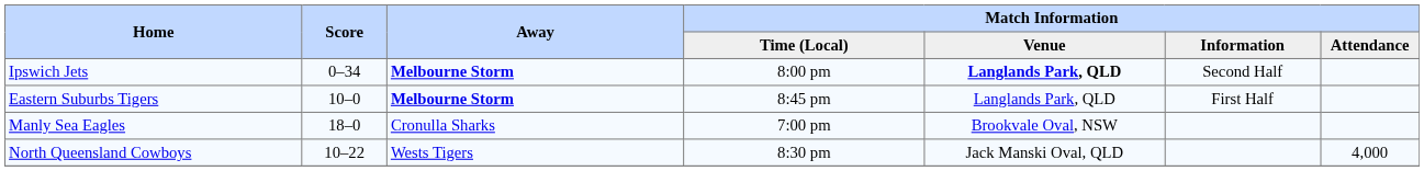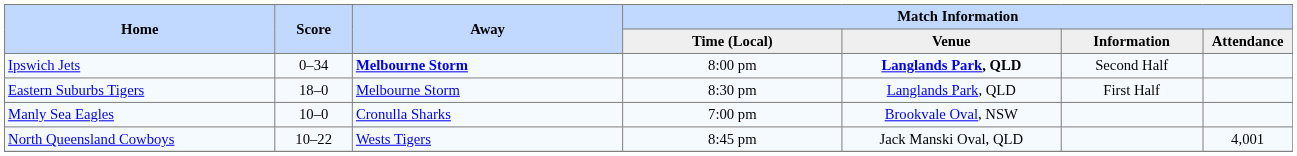 <table border="1" cellpadding="3" cellspacing="0" style="border-collapse:collapse; font-size:90%; width:100%;">
 <tr style="background:#c1d8ff;">
 <th rowspan="2" style="width:21%;">Home</th>
 <th rowspan="2" style="width:6%;">Score</th>
 <th rowspan="2" style="width:21%;">Away</th>
 <th colspan=6>Match Information</th>
 </tr>
 <tr style="background:#efefef;">
 <th width=17%>Time (Local)</th>
 <th width=17%>Venue</th>
 <th width=11%>Information</th>
 <th width=7%>Attendance</th>
 </tr>
 <tr style="text-align:center; background:#f5faff;">
 <td align=left> <a href='#'>Ipswich Jets</a></td>
 <td>0–34</td>
 <td align=left><strong> <a href='#'>Melbourne Storm</a></strong></td>
 <td>8:00 pm</td>
 <td><strong><a href='#'>Langlands Park</a>, QLD</strong></td>
 <td>Second Half</td>
 <td></td>
 </tr>
 <tr style="text-align:center; background:#f5faff;">
 <td align=left><a href='#'>Eastern Suburbs Tigers</a></td>
-<td>10–0</td>
-<td align=left><strong> <a href='#'>Melbourne Storm</a></strong></td>
-<td>8:45 pm</td>
+<td>18–0</td>
+<td align=left> <a href='#'>Melbourne Storm</a></td>
+<td>8:30 pm</td>
 <td><a href='#'>Langlands Park</a>, QLD</td>
 <td>First Half</td>
 <td></td>
 </tr>
 <tr style="text-align:center; background:#f5faff;">
 <td align=left> <a href='#'>Manly Sea Eagles</a></td>
-<td>18–0</td>
+<td>10–0</td>
 <td align=left> <a href='#'>Cronulla Sharks</a></td>
 <td>7:00 pm</td>
 <td><a href='#'>Brookvale Oval</a>, NSW</td>
 <td></td>
 <td></td>
 </tr>
 <tr style="text-align:center; background:#f5faff;">
 <td align=left> <a href='#'>North Queensland Cowboys</a></td>
 <td>10–22</td>
 <td align=left> <a href='#'>Wests Tigers</a></td>
-<td>8:30 pm</td>
+<td>8:45 pm</td>
 <td>Jack Manski Oval, QLD</td>
 <td></td>
-<td>4,000</td>
+<td>4,001</td>
 </tr>
 <tr style="text-align:center; background:#f5faff;">
 </tr>
 </table>
